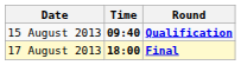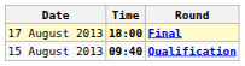 <table class="wikitable">
 <tr>
 <th>Date</th>
 <th>Time</th>
 <th>Round</th>
 </tr>
+<tr style=background:lemonchiffon>
+<td>17 August 2013</td>
+<td><strong>18:00</strong></td>
+<td><strong><a href='#'>Final</a></strong></td>
+</tr>
 <tr>
 <td>15 August 2013</td>
 <td><strong>09:40</strong></td>
 <td><strong><a href='#'>Qualification</a></strong></td>
 </tr>
-<tr style=background:lemonchiffon>
-<td>17 August 2013</td>
-<td><strong>18:00</strong></td>
-<td><strong><a href='#'>Final</a></strong></td>
-</tr>
 </table>
